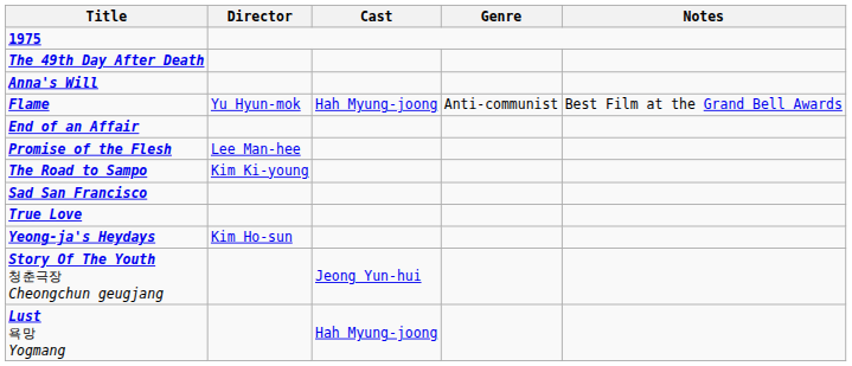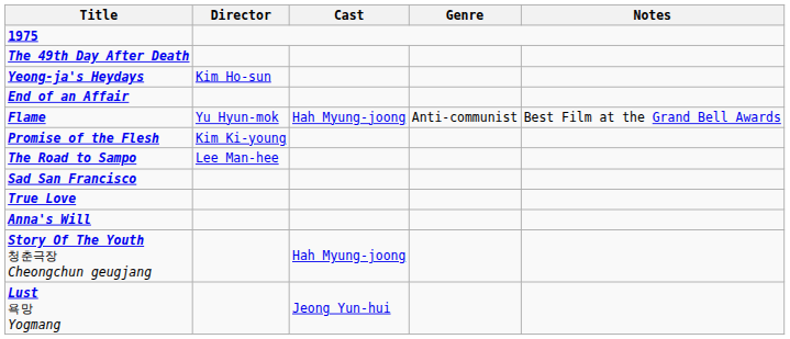 <table class="wikitable">
 <tr>
 <th>Title</th>
 <th>Director</th>
 <th>Cast</th>
 <th>Genre</th>
 <th>Notes</th>
 </tr>
 <tr>
 <td><strong><a href='#'>1975</a></strong></td>
 </tr>
 <tr>
 <td><strong><em><a href='#'>The 49th Day After Death</a></em></strong></td>
 <td></td>
 <td></td>
 <td></td>
 <td></td>
 </tr>
 <tr>
-<td><strong><em><a href='#'>Anna's Will</a></em></strong></td>
+<td><strong><em><a href='#'>Yeong-ja's Heydays</a></em></strong></td>
+<td><a href='#'>Kim Ho-sun</a></td>
+<td></td>
+<td></td>
+<td></td>
+</tr>
+<tr>
+<td><strong><em><a href='#'>End of an Affair</a></em></strong></td>
 <td></td>
 <td></td>
 <td></td>
 <td></td>
 </tr>
 <tr>
 <td><strong><em><a href='#'>Flame</a></em></strong></td>
 <td><a href='#'>Yu Hyun-mok</a></td>
 <td><a href='#'>Hah Myung-joong</a></td>
 <td>Anti-communist</td>
 <td>Best Film at the <a href='#'>Grand Bell Awards</a></td>
 </tr>
 <tr>
-<td><strong><em><a href='#'>End of an Affair</a></em></strong></td>
-<td></td>
-<td></td>
-<td></td>
-<td></td>
-</tr>
-<tr>
 <td><strong><em><a href='#'>Promise of the Flesh</a></em></strong></td>
-<td><a href='#'>Lee Man-hee</a></td>
+<td><a href='#'>Kim Ki-young</a></td>
 <td></td>
 <td></td>
 <td></td>
 </tr>
 <tr>
 <td><strong><em><a href='#'>The Road to Sampo</a></em></strong></td>
-<td><a href='#'>Kim Ki-young</a></td>
+<td><a href='#'>Lee Man-hee</a></td>
 <td></td>
 <td></td>
 <td></td>
 </tr>
 <tr>
 <td><strong><em><a href='#'>Sad San Francisco</a></em></strong></td>
 <td></td>
 <td></td>
 <td></td>
 <td></td>
 </tr>
 <tr>
 <td><strong><em><a href='#'>True Love</a></em></strong></td>
 <td></td>
 <td></td>
 <td></td>
 <td></td>
 </tr>
 <tr>
-<td><strong><em><a href='#'>Yeong-ja's Heydays</a></em></strong></td>
-<td><a href='#'>Kim Ho-sun</a></td>
+<td><strong><em><a href='#'>Anna's Will</a></em></strong></td>
+<td></td>
 <td></td>
 <td></td>
 <td></td>
 </tr>
 <tr>
 <td><strong><em><a href='#'>Story Of The Youth</a></em></strong><br>청춘극장<br><em>Cheongchun geugjang</em></td>
 <td></td>
-<td><a href='#'>Jeong Yun-hui</a></td>
+<td><a href='#'>Hah Myung-joong</a></td>
 <td></td>
 <td></td>
 </tr>
 <tr>
 <td><strong><em><a href='#'>Lust</a></em></strong><br>욕망<br><em>Yogmang</em></td>
 <td></td>
-<td><a href='#'>Hah Myung-joong</a></td>
+<td><a href='#'>Jeong Yun-hui</a></td>
 <td></td>
 <td></td>
 </tr>
 </table>
